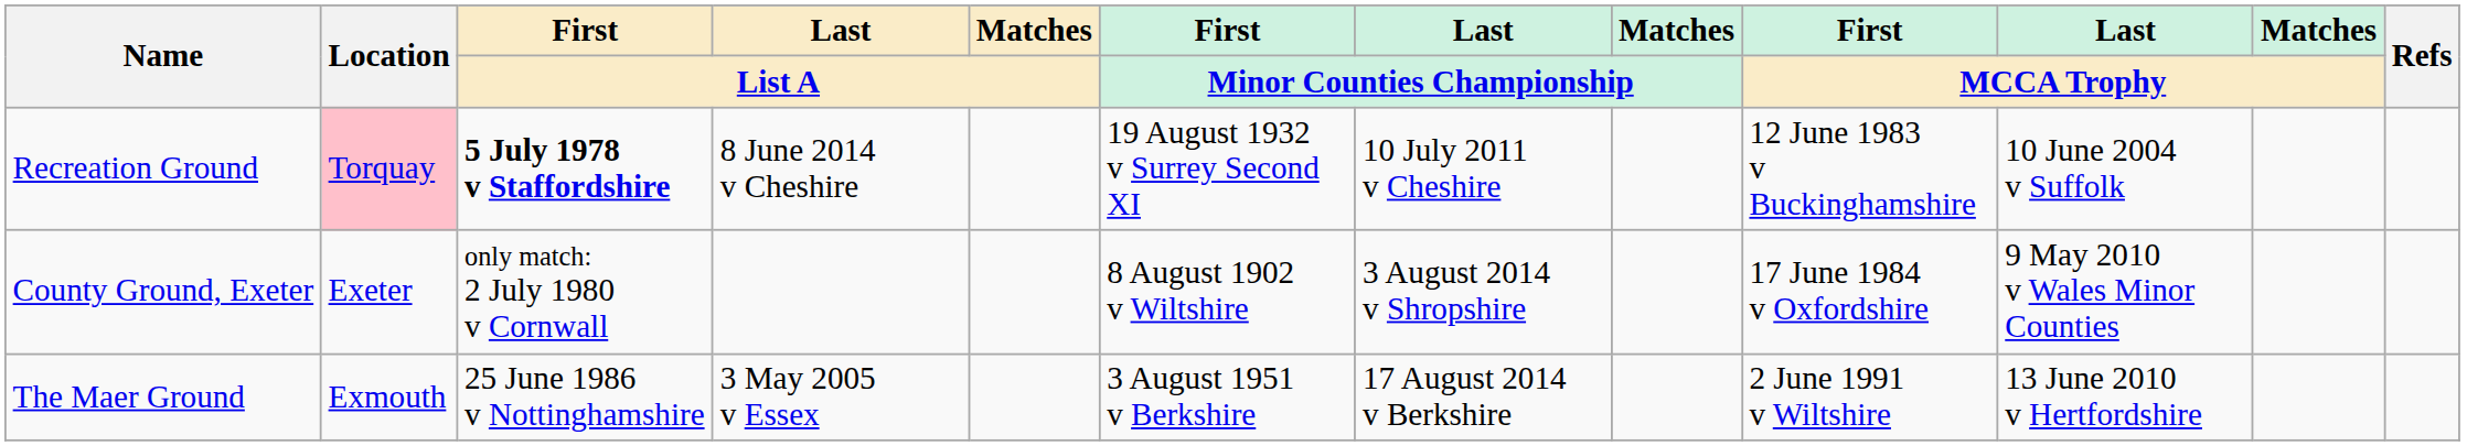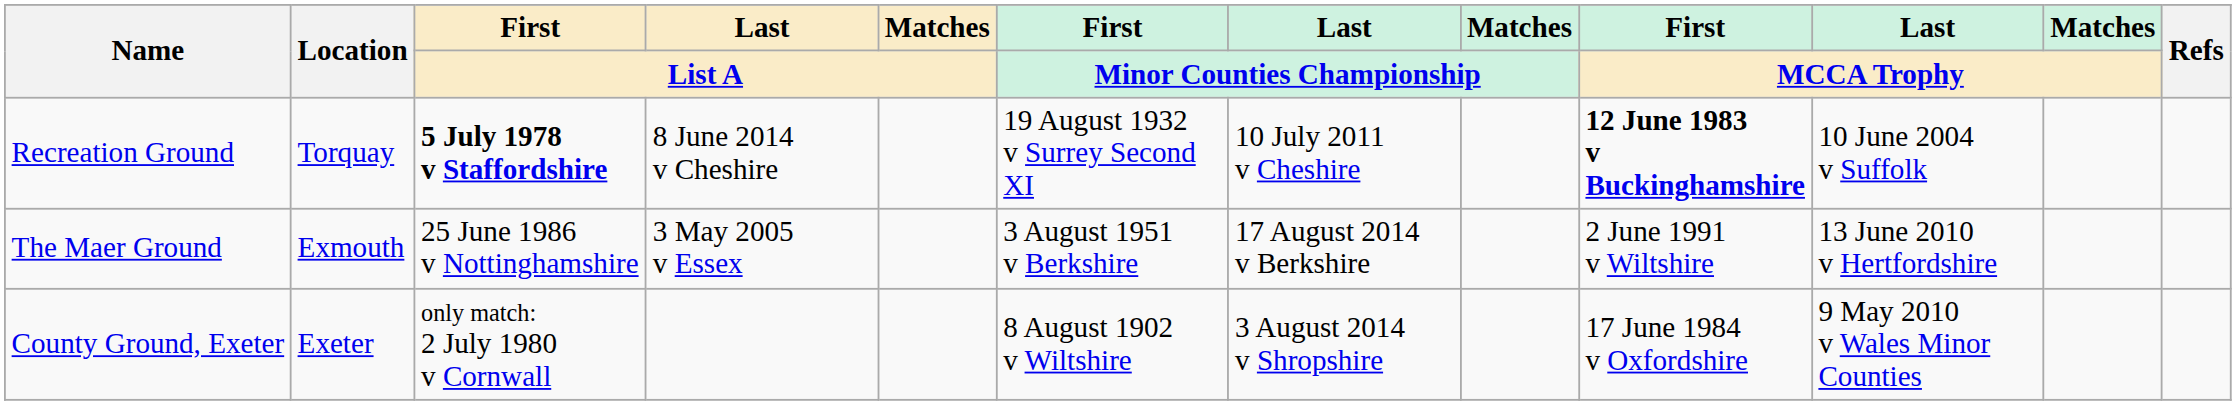 <table class="wikitable sortable">
 <tr>
 <th rowspan="2">Name</th>
 <th rowspan="2">Location</th>
 <th width="120" class="unsortable" style="background:#faecc8">First</th>
 <th width="120" class="unsortable" style="background:#faecc8">Last</th>
 <th style="background:#faecc8">Matches</th>
 <th width="120" class="unsortable" style="background:#cef2e0">First</th>
 <th width="120" class="unsortable" style="background:#cef2e0">Last</th>
 <th style="background:#cef2e0">Matches</th>
 <th width="120" class="unsortable" style="background:#cef2e0">First</th>
 <th width="120" class="unsortable" style="background:#cef2e0">Last</th>
 <th style="background:#cef2e0">Matches</th>
 <th rowspan="2" class="unsortable">Refs</th>
 </tr>
 <tr class="unsortable">
 <th colspan="3" style="background:#faecc8"><a href='#'>List A</a></th>
 <th colspan="3" style="background:#cef2e0"><a href='#'>Minor Counties Championship</a></th>
 <th colspan="3" style="background:#faecc8"><a href='#'>MCCA Trophy</a></th>
 </tr>
 <tr>
 <td><a href='#'>Recreation Ground</a><br></td>
-<td style="background: pink;"><a href='#'>Torquay</a></td>
+<td><a href='#'>Torquay</a></td>
 <td><strong>5 July 1978<br>v <a href='#'>Staffordshire</a></strong></td>
 <td>8 June 2014<br>v Cheshire</td>
 <td></td>
 <td>19 August 1932<br>v <a href='#'>Surrey Second XI</a></td>
 <td>10 July 2011<br>v <a href='#'>Cheshire</a></td>
 <td></td>
-<td>12 June 1983<br>v <a href='#'>Buckinghamshire</a></td>
+<td><strong>12 June 1983<br>v <a href='#'>Buckinghamshire</a></strong></td>
 <td>10 June 2004<br>v <a href='#'>Suffolk</a></td>
+<td></td>
+<td></td>
+</tr>
+<tr>
+<td><a href='#'>The Maer Ground</a><br></td>
+<td><a href='#'>Exmouth</a></td>
+<td>25 June 1986<br>v <a href='#'>Nottinghamshire</a></td>
+<td>3 May 2005<br>v <a href='#'>Essex</a></td>
+<td></td>
+<td>3 August 1951<br>v <a href='#'>Berkshire</a></td>
+<td>17 August 2014<br>v Berkshire</td>
+<td></td>
+<td>2 June 1991<br>v <a href='#'>Wiltshire</a></td>
+<td>13 June 2010<br>v <a href='#'>Hertfordshire</a></td>
 <td></td>
 <td></td>
 </tr>
 <tr>
 <td><a href='#'>County Ground, Exeter</a><br></td>
 <td><a href='#'>Exeter</a></td>
 <td><small>only match:</small><br>2 July 1980<br>v <a href='#'>Cornwall</a></td>
 <td> </td>
 <td></td>
 <td>8 August 1902<br>v <a href='#'>Wiltshire</a></td>
 <td>3 August 2014<br>v <a href='#'>Shropshire</a></td>
 <td></td>
 <td>17 June 1984<br>v <a href='#'>Oxfordshire</a></td>
 <td>9 May 2010<br>v <a href='#'>Wales Minor Counties</a></td>
 <td></td>
 <td></td>
 </tr>
-<tr>
-<td><a href='#'>The Maer Ground</a><br></td>
-<td><a href='#'>Exmouth</a></td>
-<td>25 June 1986<br>v <a href='#'>Nottinghamshire</a></td>
-<td>3 May 2005<br>v <a href='#'>Essex</a></td>
-<td></td>
-<td>3 August 1951<br>v <a href='#'>Berkshire</a></td>
-<td>17 August 2014<br>v Berkshire</td>
-<td></td>
-<td>2 June 1991<br>v <a href='#'>Wiltshire</a></td>
-<td>13 June 2010<br>v <a href='#'>Hertfordshire</a></td>
-<td></td>
-<td></td>
-</tr>
 </table>
